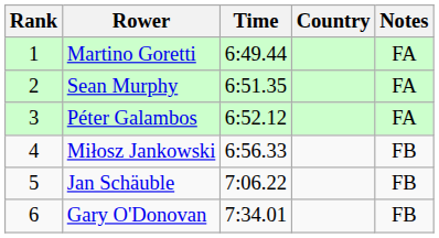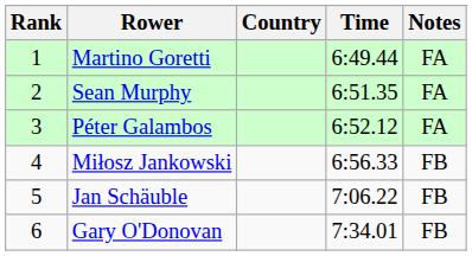 <table class="wikitable" style="text-align:center">
 <tr>
 <th>Rank</th>
 <th>Rower</th>
+<th>Country</th>
 <th>Time</th>
-<th>Country</th>
 <th>Notes</th>
 </tr>
 <tr bgcolor=ccffcc>
 <td>1</td>
 <td align="left"><a href='#'>Martino Goretti</a></td>
+<td align="left"></td>
 <td>6:49.44</td>
-<td align="left"></td>
 <td>FA</td>
 </tr>
 <tr bgcolor=ccffcc>
 <td>2</td>
 <td align="left"><a href='#'>Sean Murphy</a></td>
+<td align="left"></td>
 <td>6:51.35</td>
-<td align="left"></td>
 <td>FA</td>
 </tr>
 <tr bgcolor=ccffcc>
 <td>3</td>
 <td align="left"><a href='#'>Péter Galambos</a></td>
+<td align="left"></td>
 <td>6:52.12</td>
-<td align="left"></td>
 <td>FA</td>
 </tr>
 <tr>
 <td>4</td>
 <td align="left"><a href='#'>Miłosz Jankowski</a></td>
+<td align="left"></td>
 <td>6:56.33</td>
-<td align="left"></td>
 <td>FB</td>
 </tr>
 <tr>
 <td>5</td>
 <td align="left"><a href='#'>Jan Schäuble</a></td>
+<td align="left"></td>
 <td>7:06.22</td>
-<td align="left"></td>
 <td>FB</td>
 </tr>
 <tr>
 <td>6</td>
 <td align="left"><a href='#'>Gary O'Donovan</a></td>
+<td align="left"></td>
 <td>7:34.01</td>
-<td align="left"></td>
 <td>FB</td>
 </tr>
 </table>
